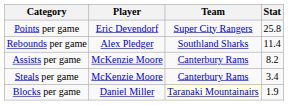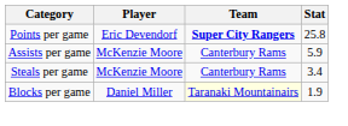 <table class="wikitable" style="text-align:center">
 <tr>
 <th>Category</th>
 <th>Player</th>
 <th>Team</th>
 <th>Stat</th>
 </tr>
 <tr>
 <td><a href='#'>Points</a> per game</td>
 <td><a href='#'>Eric Devendorf</a></td>
-<td><a href='#'>Super City Rangers</a></td>
+<td><strong><a href='#'>Super City Rangers</a></strong></td>
 <td>25.8</td>
-</tr>
-<tr>
-<td><a href='#'>Rebounds</a> per game</td>
-<td><a href='#'>Alex Pledger</a></td>
-<td><a href='#'>Southland Sharks</a></td>
-<td>11.4</td>
 </tr>
 <tr>
 <td><a href='#'>Assists</a> per game</td>
 <td><a href='#'>McKenzie Moore</a></td>
 <td><a href='#'>Canterbury Rams</a></td>
-<td>8.2</td>
+<td>5.9</td>
 </tr>
 <tr>
 <td><a href='#'>Steals</a> per game</td>
 <td><a href='#'>McKenzie Moore</a></td>
 <td><a href='#'>Canterbury Rams</a></td>
 <td>3.4</td>
 </tr>
 <tr>
 <td><a href='#'>Blocks</a> per game</td>
 <td><a href='#'>Daniel Miller</a></td>
 <td style="background: lightyellow;"><a href='#'>Taranaki Mountainairs</a></td>
 <td>1.9</td>
 </tr>
 </table>
